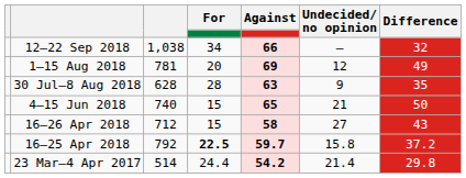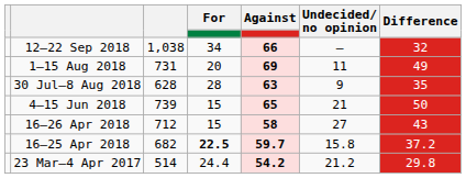 <table class="wikitable sortable" style="text-align:center;line-height:14px;">
 <tr>
 <th rowspan=2></th>
 <th rowspan=2></th>
 <th rowspan=2></th>
 <th class="unsortable" style="width:50px;">For</th>
 <th class="unsortable" style="width:50px;">Against</th>
 <th class="unsortable" style="width:50px;" rowspan="2">Undecided/<br>no opinion</th>
 <th style="width:30px;" rowspan="2">Difference</th>
 </tr>
 <tr>
 <th style="background:#008142;"></th>
 <th style="background:#DC241F;"></th>
 </tr>
 <tr>
 <td> </td>
 <td data-sort-value="2018-09-22">12–22 Sep 2018</td>
 <td>1,038</td>
 <td>34</td>
 <td style="background:#FDDEDE;"><strong>66</strong></td>
 <td>–</td>
 <td style="background:#DC241F;color:#FFFFFF" data-sort-value="-32">32</td>
 </tr>
 <tr>
 <td></td>
 <td data-sort-value="2018-08-15">1–15 Aug 2018</td>
-<td>781</td>
+<td>731</td>
 <td>20</td>
 <td style="background:#FDDEDE;"><strong>69</strong></td>
-<td>12</td>
+<td>11</td>
 <td style="background:#DC241F;color:#FFFFFF" data-sort-value="-49">49</td>
 </tr>
 <tr>
 <td></td>
 <td data-sort-value="2018-08-08">30 Jul–8 Aug 2018</td>
 <td>628</td>
 <td>28</td>
 <td style="background:#FDDEDE;"><strong>63</strong></td>
 <td>9</td>
 <td style="background:#DC241F;color:#FFFFFF" data-sort-value="-35">35</td>
 </tr>
 <tr>
 <td></td>
 <td data-sort-value="2018-06-15">4–15 Jun 2018</td>
-<td>740</td>
+<td>739</td>
 <td>15</td>
 <td style="background:#FDDEDE;"><strong>65</strong></td>
 <td>21</td>
 <td style="background:#DC241F;color:#FFFFFF" data-sort-value="-50">50</td>
 </tr>
 <tr>
 <td></td>
 <td data-sort-value="2018-04-26">16–26 Apr 2018</td>
 <td>712</td>
 <td>15</td>
 <td style="background:#FDDEDE;"><strong>58</strong></td>
 <td>27</td>
 <td style="background:#DC241F;color:#FFFFFF" data-sort-value="-43">43</td>
 </tr>
 <tr>
 <td></td>
 <td data-sort-value="2018-04-25">16–25 Apr 2018</td>
-<td>792</td>
+<td>682</td>
 <td><strong>22.5</strong></td>
 <td style="background:#FDDEDE;"><strong>59.7</strong></td>
 <td>15.8</td>
 <td style="background:#DC241F;color:#FFFFFF" data-sort-value="-37.2">37.2</td>
 </tr>
 <tr>
 <td></td>
 <td data-sort-value="2017-04-04">23 Mar–4 Apr 2017</td>
 <td>514</td>
 <td>24.4</td>
 <td style="background:#FDDEDE;"><strong>54.2</strong></td>
-<td>21.4</td>
+<td>21.2</td>
 <td style="background:#DC241F;color:#FFFFFF" data-sort-value="-29.8">29.8</td>
 </tr>
 </table>
